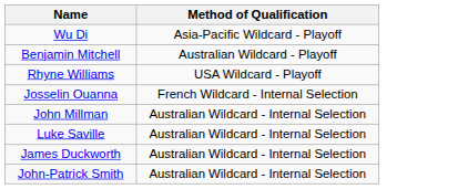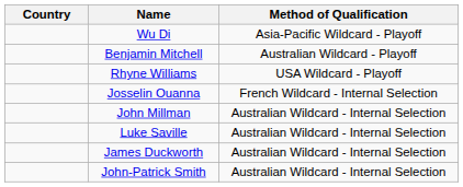 <table class="wikitable" style="text-align: center;">
 <tr>
+<th style="width:100px;">Country</th>
 <th width=160>Name</th>
 <th width=300>Method of Qualification</th>
 </tr>
 <tr>
+<td></td>
 <td><a href='#'>Wu Di</a></td>
 <td>Asia-Pacific Wildcard - Playoff</td>
 </tr>
 <tr>
+<td></td>
 <td><a href='#'>Benjamin Mitchell</a></td>
 <td>Australian Wildcard - Playoff</td>
 </tr>
 <tr>
+<td></td>
 <td><a href='#'>Rhyne Williams</a></td>
 <td>USA Wildcard - Playoff</td>
 </tr>
 <tr>
+<td></td>
 <td><a href='#'>Josselin Ouanna</a></td>
 <td>French Wildcard - Internal Selection</td>
 </tr>
 <tr>
+<td></td>
 <td><a href='#'>John Millman</a></td>
 <td>Australian Wildcard - Internal Selection</td>
 </tr>
 <tr>
+<td></td>
 <td><a href='#'>Luke Saville</a></td>
 <td>Australian Wildcard - Internal Selection</td>
 </tr>
 <tr>
+<td></td>
 <td><a href='#'>James Duckworth</a></td>
 <td>Australian Wildcard - Internal Selection</td>
 </tr>
 <tr>
+<td></td>
 <td><a href='#'>John-Patrick Smith</a></td>
 <td>Australian Wildcard - Internal Selection</td>
 </tr>
 </table>
